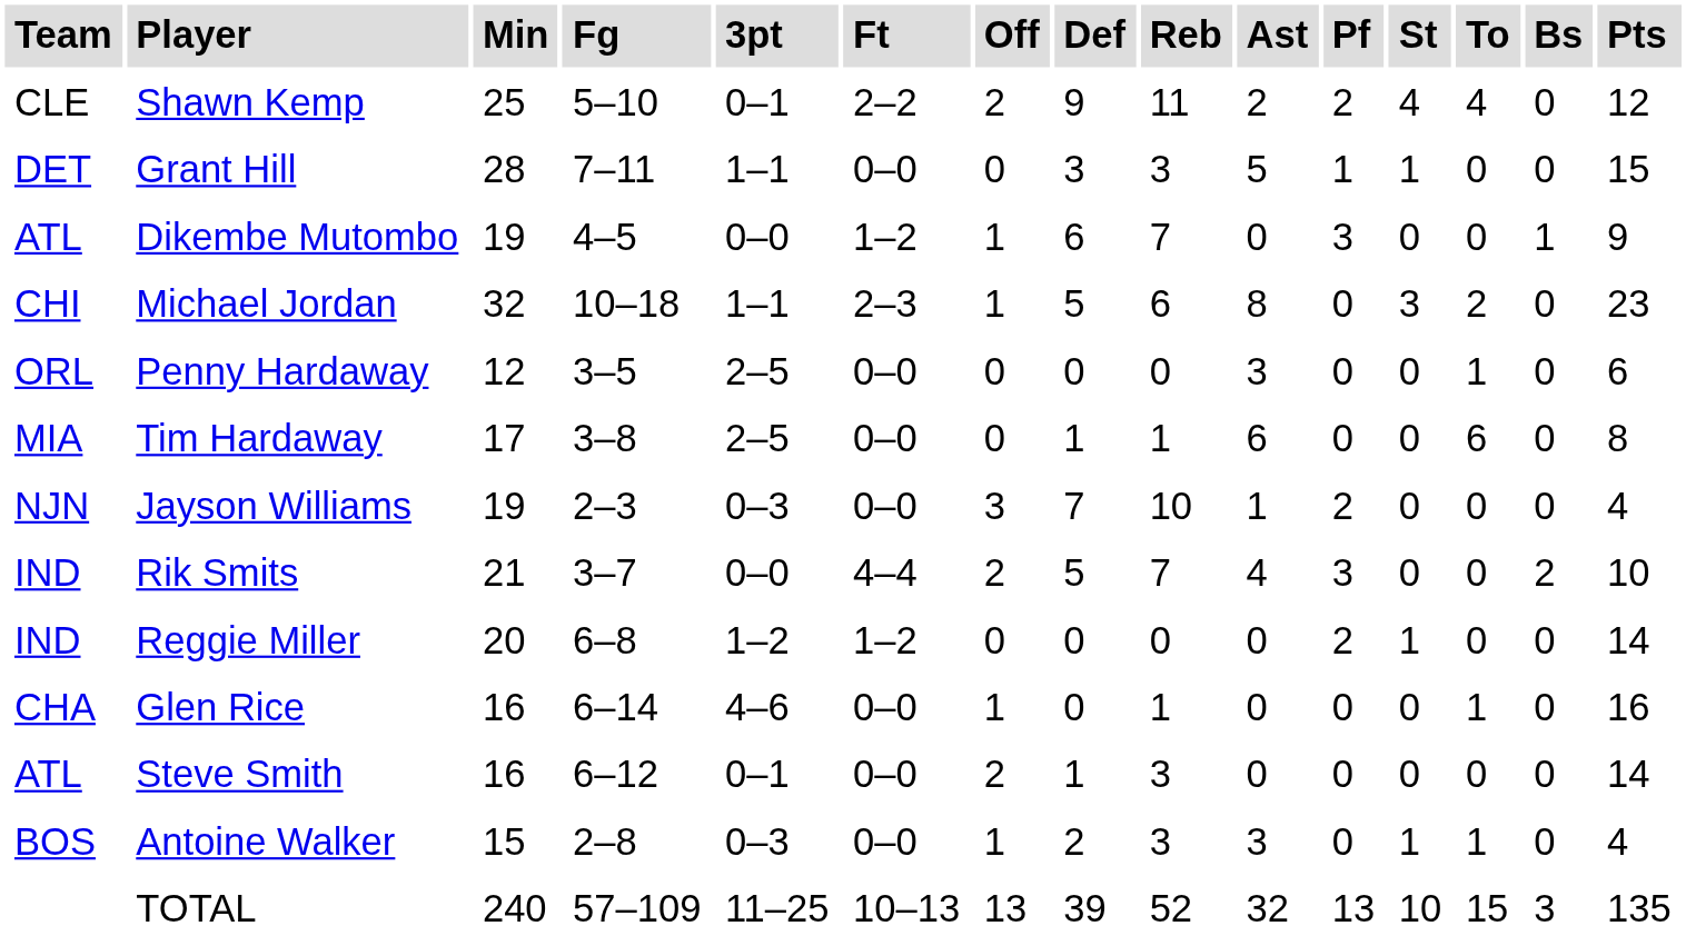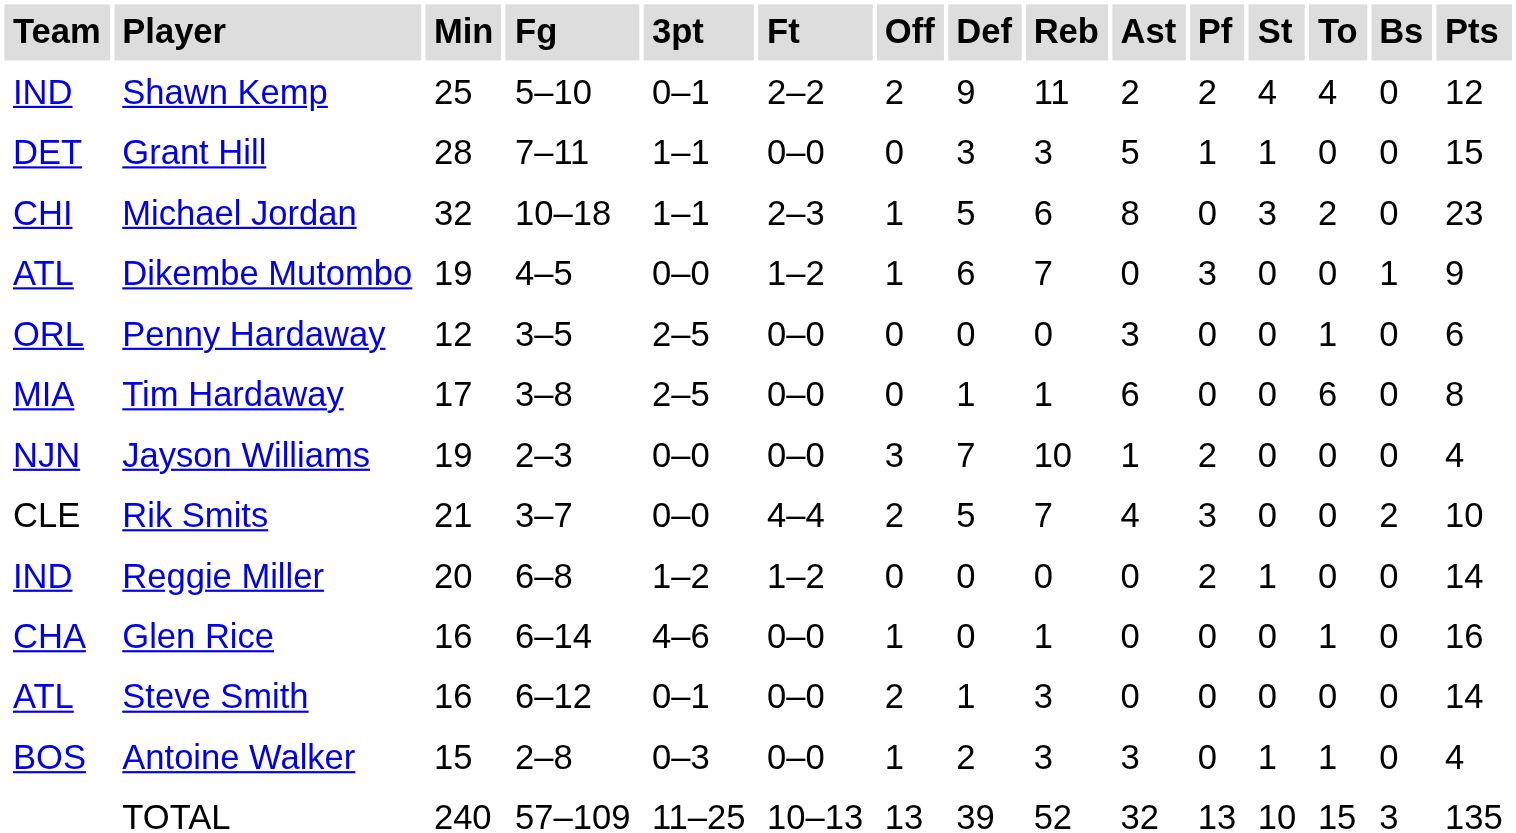 <table cellpadding=4>
 <tr bgcolor="#dddddd">
 <td><strong>Team</strong></td>
 <td><strong>Player</strong></td>
 <td><strong>Min</strong></td>
 <td><strong>Fg</strong></td>
 <td><strong>3pt</strong></td>
 <td><strong>Ft</strong></td>
 <td><strong>Off</strong></td>
 <td><strong>Def</strong></td>
 <td><strong>Reb</strong></td>
 <td><strong>Ast</strong></td>
 <td><strong>Pf</strong></td>
 <td><strong>St</strong></td>
 <td><strong>To</strong></td>
 <td><strong>Bs</strong></td>
 <td><strong>Pts</strong></td>
 </tr>
 <tr>
-<td>CLE</td>
+<td><a href='#'>IND</a></td>
 <td><a href='#'>Shawn Kemp</a></td>
 <td>25</td>
 <td>5–10</td>
 <td>0–1</td>
 <td>2–2</td>
 <td>2</td>
 <td>9</td>
 <td>11</td>
 <td>2</td>
 <td>2</td>
 <td>4</td>
 <td>4</td>
 <td>0</td>
 <td>12</td>
 </tr>
 <tr>
 <td><a href='#'>DET</a></td>
 <td><a href='#'>Grant Hill</a></td>
 <td>28</td>
 <td>7–11</td>
 <td>1–1</td>
 <td>0–0</td>
 <td>0</td>
 <td>3</td>
 <td>3</td>
 <td>5</td>
 <td>1</td>
 <td>1</td>
 <td>0</td>
 <td>0</td>
 <td>15</td>
 </tr>
 <tr>
+<td><a href='#'>CHI</a></td>
+<td><a href='#'>Michael Jordan</a></td>
+<td>32</td>
+<td>10–18</td>
+<td>1–1</td>
+<td>2–3</td>
+<td>1</td>
+<td>5</td>
+<td>6</td>
+<td>8</td>
+<td>0</td>
+<td>3</td>
+<td>2</td>
+<td>0</td>
+<td>23</td>
+</tr>
+<tr>
 <td><a href='#'>ATL</a></td>
 <td><a href='#'>Dikembe Mutombo</a></td>
 <td>19</td>
 <td>4–5</td>
 <td>0–0</td>
 <td>1–2</td>
 <td>1</td>
 <td>6</td>
 <td>7</td>
 <td>0</td>
 <td>3</td>
 <td>0</td>
 <td>0</td>
 <td>1</td>
 <td>9</td>
-</tr>
-<tr>
-<td><a href='#'>CHI</a></td>
-<td><a href='#'>Michael Jordan</a></td>
-<td>32</td>
-<td>10–18</td>
-<td>1–1</td>
-<td>2–3</td>
-<td>1</td>
-<td>5</td>
-<td>6</td>
-<td>8</td>
-<td>0</td>
-<td>3</td>
-<td>2</td>
-<td>0</td>
-<td>23</td>
 </tr>
 <tr>
 <td><a href='#'>ORL</a></td>
 <td><a href='#'>Penny Hardaway</a></td>
 <td>12</td>
 <td>3–5</td>
 <td>2–5</td>
 <td>0–0</td>
 <td>0</td>
 <td>0</td>
 <td>0</td>
 <td>3</td>
 <td>0</td>
 <td>0</td>
 <td>1</td>
 <td>0</td>
 <td>6</td>
 </tr>
 <tr>
 <td><a href='#'>MIA</a></td>
 <td><a href='#'>Tim Hardaway</a></td>
 <td>17</td>
 <td>3–8</td>
 <td>2–5</td>
 <td>0–0</td>
 <td>0</td>
 <td>1</td>
 <td>1</td>
 <td>6</td>
 <td>0</td>
 <td>0</td>
 <td>6</td>
 <td>0</td>
 <td>8</td>
 </tr>
 <tr>
 <td><a href='#'>NJN</a></td>
 <td><a href='#'>Jayson Williams</a></td>
 <td>19</td>
 <td>2–3</td>
-<td>0–3</td>
+<td>0–0</td>
 <td>0–0</td>
 <td>3</td>
 <td>7</td>
 <td>10</td>
 <td>1</td>
 <td>2</td>
 <td>0</td>
 <td>0</td>
 <td>0</td>
 <td>4</td>
 </tr>
 <tr>
-<td><a href='#'>IND</a></td>
+<td>CLE</td>
 <td><a href='#'>Rik Smits</a></td>
 <td>21</td>
 <td>3–7</td>
 <td>0–0</td>
 <td>4–4</td>
 <td>2</td>
 <td>5</td>
 <td>7</td>
 <td>4</td>
 <td>3</td>
 <td>0</td>
 <td>0</td>
 <td>2</td>
 <td>10</td>
 </tr>
 <tr>
 <td><a href='#'>IND</a></td>
 <td><a href='#'>Reggie Miller</a></td>
 <td>20</td>
 <td>6–8</td>
 <td>1–2</td>
 <td>1–2</td>
 <td>0</td>
 <td>0</td>
 <td>0</td>
 <td>0</td>
 <td>2</td>
 <td>1</td>
 <td>0</td>
 <td>0</td>
 <td>14</td>
 </tr>
 <tr>
 <td><a href='#'>CHA</a></td>
 <td><a href='#'>Glen Rice</a></td>
 <td>16</td>
 <td>6–14</td>
 <td>4–6</td>
 <td>0–0</td>
 <td>1</td>
 <td>0</td>
 <td>1</td>
 <td>0</td>
 <td>0</td>
 <td>0</td>
 <td>1</td>
 <td>0</td>
 <td>16</td>
 </tr>
 <tr>
 <td><a href='#'>ATL</a></td>
 <td><a href='#'>Steve Smith</a></td>
 <td>16</td>
 <td>6–12</td>
 <td>0–1</td>
 <td>0–0</td>
 <td>2</td>
 <td>1</td>
 <td>3</td>
 <td>0</td>
 <td>0</td>
 <td>0</td>
 <td>0</td>
 <td>0</td>
 <td>14</td>
 </tr>
 <tr>
 <td><a href='#'>BOS</a></td>
 <td><a href='#'>Antoine Walker</a></td>
 <td>15</td>
 <td>2–8</td>
 <td>0–3</td>
 <td>0–0</td>
 <td>1</td>
 <td>2</td>
 <td>3</td>
 <td>3</td>
 <td>0</td>
 <td>1</td>
 <td>1</td>
 <td>0</td>
 <td>4</td>
 </tr>
 <tr>
 <td></td>
 <td>TOTAL</td>
 <td>240</td>
 <td>57–109</td>
 <td>11–25</td>
 <td>10–13</td>
 <td>13</td>
 <td>39</td>
 <td>52</td>
 <td>32</td>
 <td>13</td>
 <td>10</td>
 <td>15</td>
 <td>3</td>
 <td>135</td>
 </tr>
 <tr>
 </tr>
 </table>
